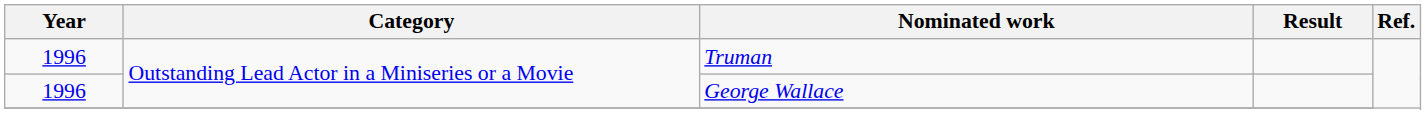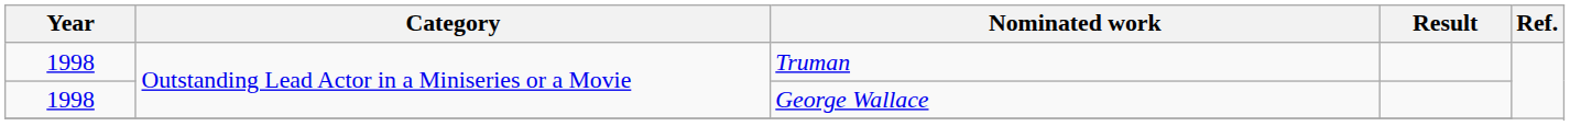 <table class=wikitable>
 <tr>
 <th scope="col" style="width:5em;">Year</th>
 <th scope="col" style="width:26em;">Category</th>
 <th scope="col" style="width:25em;">Nominated work</th>
 <th scope="col" style="width:5em;">Result</th>
 <th>Ref.</th>
 </tr>
 <tr>
-<td style="text-align:center;"><a href='#'>1996</a></td>
+<td style="text-align:center;"><a href='#'>1998</a></td>
 <td rowspan="2"><a href='#'>Outstanding Lead Actor in a Miniseries or a Movie</a></td>
 <td><em><a href='#'>Truman</a></em></td>
 <td></td>
 </tr>
 <tr>
-<td style="text-align:center;"><a href='#'>1996</a></td>
+<td style="text-align:center;"><a href='#'>1998</a></td>
 <td><em><a href='#'>George Wallace</a></em></td>
 <td></td>
 </tr>
 <tr>
 </tr>
 </table>
